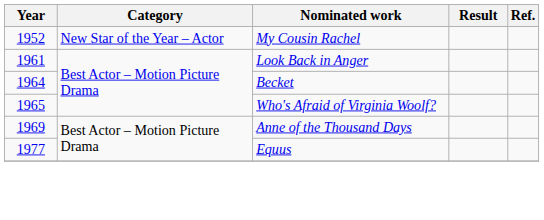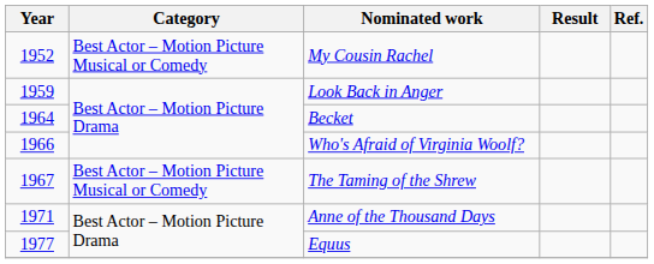 <table class=wikitable>
 <tr>
 <th scope="col" style="width:5em;">Year</th>
 <th scope="col" style="width:26em;">Category</th>
 <th scope="col" style="width:25em;">Nominated work</th>
 <th scope="col" style="width:5em;">Result</th>
 <th>Ref.</th>
 </tr>
 <tr>
 <td style="text-align:center;"><a href='#'>1952</a></td>
-<td><a href='#'>New Star of the Year – Actor</a></td>
+<td><a href='#'>Best Actor – Motion Picture Musical or Comedy</a></td>
 <td><em><a href='#'>My Cousin Rachel</a></em></td>
 <td></td>
 <td></td>
 </tr>
 <tr>
-<td style="text-align:center;"><a href='#'>1961</a></td>
+<td style="text-align:center;"><a href='#'>1959</a></td>
 <td rowspan=3><a href='#'>Best Actor – Motion Picture Drama</a></td>
 <td><em><a href='#'>Look Back in Anger</a></em></td>
 <td></td>
 <td></td>
 </tr>
 <tr>
 <td style="text-align:center;"><a href='#'>1964</a></td>
 <td><em><a href='#'>Becket</a></em></td>
 <td></td>
 <td></td>
 </tr>
 <tr>
-<td style="text-align:center;"><a href='#'>1965</a></td>
+<td style="text-align:center;"><a href='#'>1966</a></td>
 <td><em><a href='#'>Who's Afraid of Virginia Woolf?</a></em></td>
 <td></td>
 <td></td>
 </tr>
 <tr>
-<td style="text-align:center;"><a href='#'>1969</a></td>
+<td style="text-align:center;"><a href='#'>1967</a></td>
+<td><a href='#'>Best Actor – Motion Picture Musical or Comedy</a></td>
+<td><em><a href='#'>The Taming of the Shrew</a></em></td>
+<td></td>
+<td></td>
+</tr>
+<tr>
+<td style="text-align:center;"><a href='#'>1971</a></td>
 <td rowspan=2>Best Actor – Motion Picture Drama</td>
 <td><em><a href='#'>Anne of the Thousand Days</a></em></td>
 <td></td>
 <td></td>
 </tr>
 <tr>
 <td style="text-align:center;"><a href='#'>1977</a></td>
 <td><em><a href='#'>Equus</a></em></td>
 <td></td>
 <td></td>
 </tr>
 <tr>
 </tr>
 </table>
